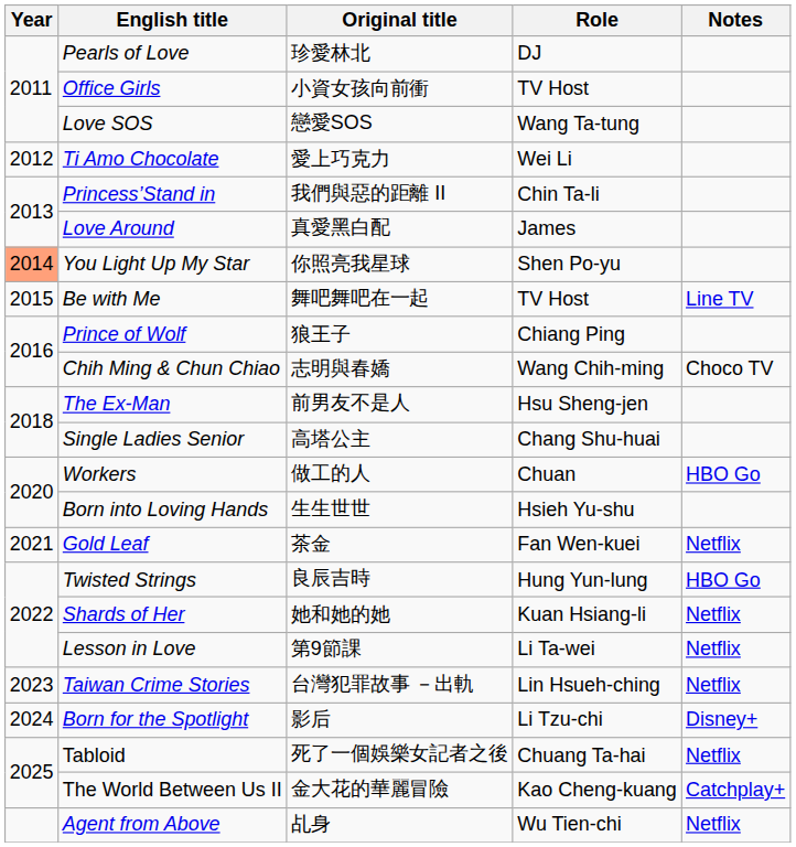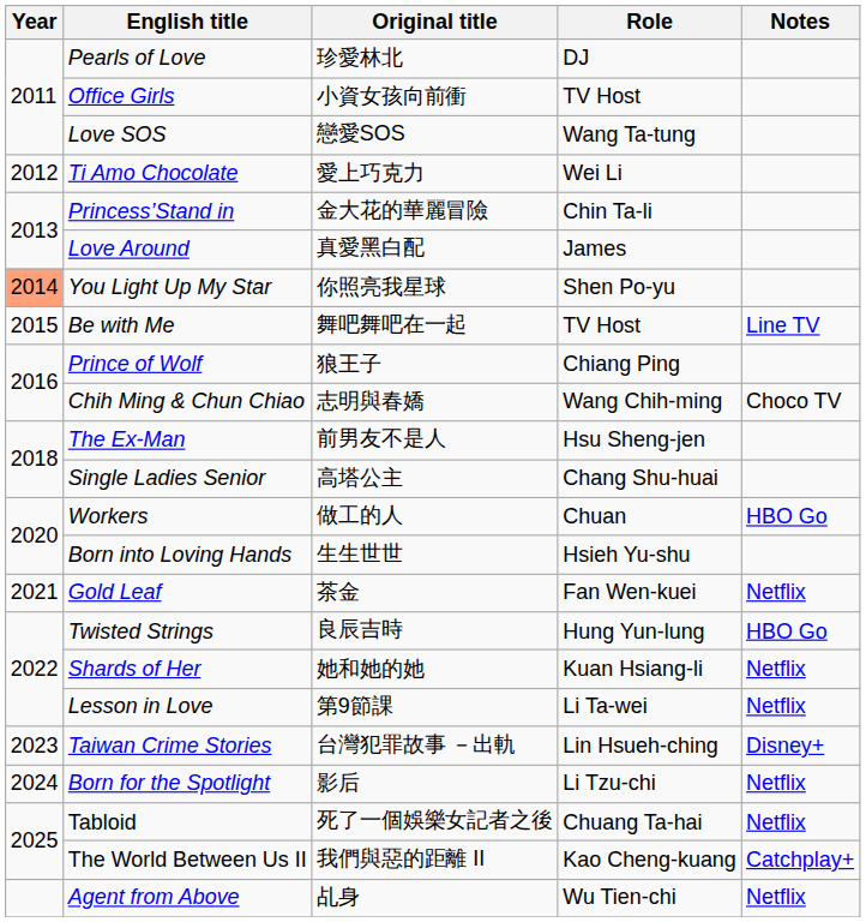 <table class="wikitable sortable ">
 <tr>
 <th>Year</th>
 <th>English title</th>
 <th>Original title</th>
 <th>Role</th>
 <th class="unsortable">Notes</th>
 </tr>
 <tr>
 <td rowspan="3">2011</td>
 <td><em>Pearls of Love</em></td>
 <td>珍愛林北</td>
 <td>DJ</td>
 <td></td>
 </tr>
 <tr>
 <td><em><a href='#'>Office Girls</a></em></td>
 <td>小資女孩向前衝</td>
 <td>TV Host</td>
 <td></td>
 </tr>
 <tr>
 <td><em>Love SOS</em></td>
 <td>戀愛SOS</td>
 <td>Wang Ta-tung</td>
 <td></td>
 </tr>
 <tr>
 <td>2012</td>
 <td><em><a href='#'>Ti Amo Chocolate</a></em></td>
 <td>愛上巧克力</td>
 <td>Wei Li</td>
 <td></td>
 </tr>
 <tr>
 <td rowspan="2">2013</td>
 <td><em><a href='#'>Princess’Stand in</a></em></td>
-<td>我們與惡的距離 II</td>
+<td>金大花的華麗冒險</td>
 <td>Chin Ta-li</td>
 <td></td>
 </tr>
 <tr>
 <td><em><a href='#'>Love Around</a></em></td>
 <td>真愛黑白配</td>
 <td>James</td>
 <td></td>
 </tr>
 <tr>
 <td style="background: lightsalmon;">2014</td>
 <td><em>You Light Up My Star</em></td>
 <td>你照亮我星球</td>
 <td>Shen Po-yu</td>
 <td></td>
 </tr>
 <tr>
 <td>2015</td>
 <td><em>Be with Me</em></td>
 <td>舞吧舞吧在一起</td>
 <td>TV Host</td>
 <td><a href='#'>Line TV</a></td>
 </tr>
 <tr>
 <td rowspan="2">2016</td>
 <td><em><a href='#'>Prince of Wolf</a></em></td>
 <td>狼王子</td>
 <td>Chiang Ping</td>
 <td></td>
 </tr>
 <tr>
 <td><em>Chih Ming & Chun Chiao</em></td>
 <td>志明與春嬌</td>
 <td>Wang Chih-ming</td>
 <td>Choco TV</td>
 </tr>
 <tr>
 <td rowspan="2">2018</td>
 <td><em><a href='#'>The Ex-Man</a></em></td>
 <td>前男友不是人</td>
 <td>Hsu Sheng-jen</td>
 <td></td>
 </tr>
 <tr>
 <td><em>Single Ladies Senior</em></td>
 <td>高塔公主</td>
 <td>Chang Shu-huai</td>
 <td></td>
 </tr>
 <tr>
 <td rowspan="2">2020</td>
 <td><em>Workers</em></td>
 <td>做工的人</td>
 <td>Chuan</td>
 <td><a href='#'>HBO Go</a></td>
 </tr>
 <tr>
 <td><em>Born into Loving Hands</em></td>
 <td>生生世世</td>
 <td>Hsieh Yu-shu</td>
 <td></td>
 </tr>
 <tr>
 <td>2021</td>
 <td><em><a href='#'>Gold Leaf</a></em></td>
 <td>茶金</td>
 <td>Fan Wen-kuei</td>
 <td><a href='#'>Netflix</a></td>
 </tr>
 <tr>
 <td rowspan="3">2022</td>
 <td><em>Twisted Strings</em></td>
 <td>良辰吉時</td>
 <td>Hung Yun-lung</td>
 <td><a href='#'>HBO Go</a></td>
 </tr>
 <tr>
 <td><em><a href='#'>Shards of Her</a></em></td>
 <td>她和她的她</td>
 <td>Kuan Hsiang-li</td>
 <td><a href='#'>Netflix</a></td>
 </tr>
 <tr>
 <td><em>Lesson in Love</em></td>
 <td>第9節課</td>
 <td>Li Ta-wei</td>
 <td><a href='#'>Netflix</a></td>
 </tr>
 <tr>
 <td>2023</td>
 <td><em><a href='#'>Taiwan Crime Stories</a></em></td>
 <td>台灣犯罪故事 －出軌</td>
 <td>Lin Hsueh-ching</td>
-<td><a href='#'>Netflix</a></td>
+<td><a href='#'>Disney+</a></td>
 </tr>
 <tr>
 <td>2024</td>
 <td><em><a href='#'>Born for the Spotlight</a></em></td>
 <td>影后</td>
 <td>Li Tzu-chi</td>
-<td><a href='#'>Disney+</a></td>
+<td><a href='#'>Netflix</a></td>
 </tr>
 <tr>
 <td rowspan="2">2025</td>
 <td>Tabloid</td>
 <td>死了一個娛樂女記者之後</td>
 <td>Chuang Ta-hai</td>
 <td><a href='#'>Netflix</a></td>
 </tr>
 <tr>
 <td>The World Between Us II</td>
-<td>金大花的華麗冒險</td>
+<td>我們與惡的距離 II</td>
 <td>Kao Cheng-kuang</td>
 <td><a href='#'>Catchplay+</a></td>
 </tr>
 <tr>
 <td></td>
 <td><em><a href='#'>Agent from Above</a></em></td>
 <td>乩身</td>
 <td>Wu Tien-chi</td>
 <td><a href='#'>Netflix</a></td>
 </tr>
 </table>
